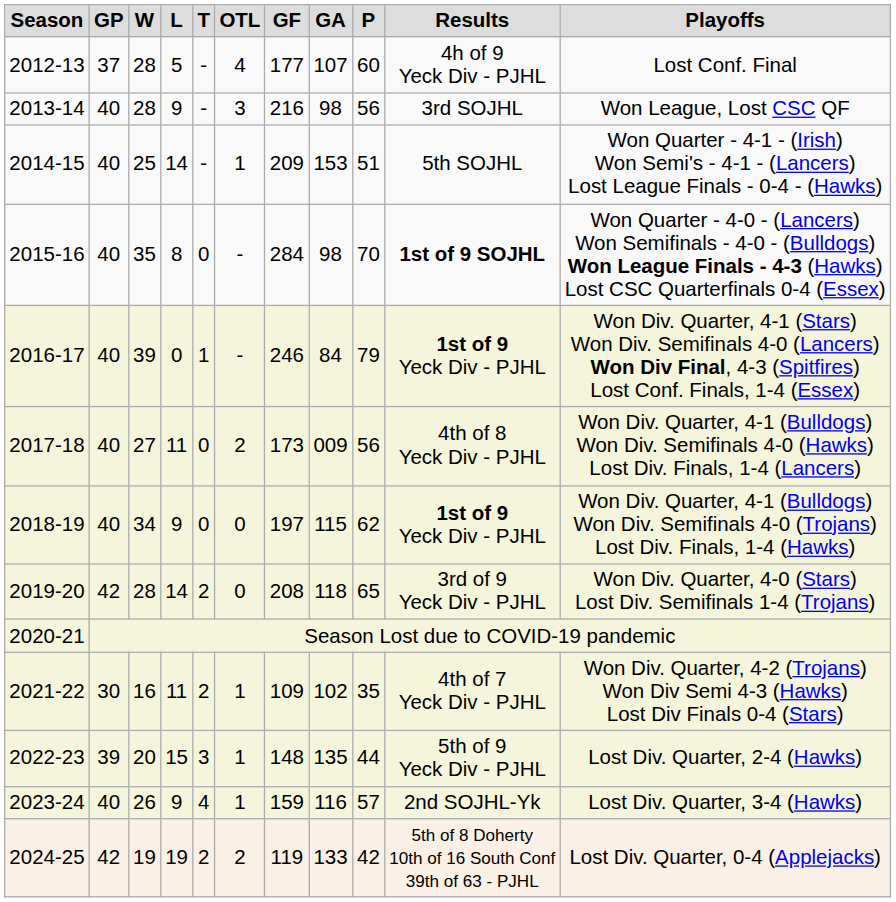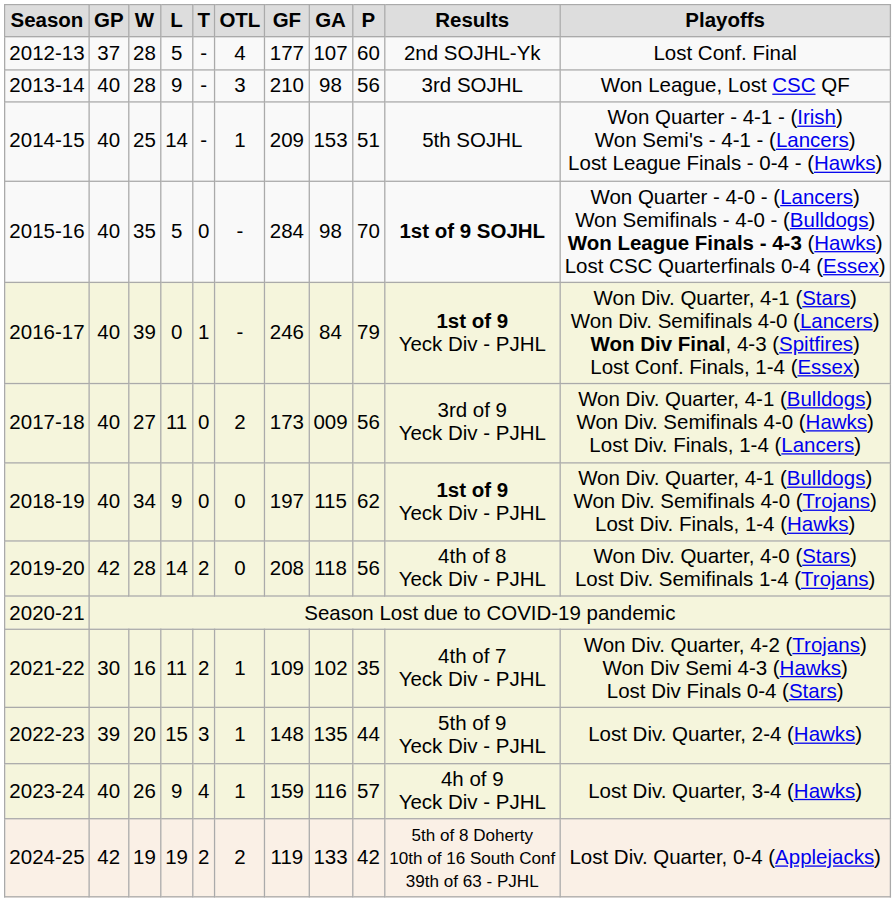 <table class="wikitable">
 <tr align="center"  bgcolor="#dddddd">
 <td><strong>Season</strong></td>
 <td><strong>GP</strong></td>
 <td><strong>W</strong></td>
 <td><strong>L</strong></td>
 <td><strong>T</strong></td>
 <td><strong>OTL</strong></td>
 <td><strong>GF</strong></td>
 <td><strong>GA</strong></td>
 <td><strong>P</strong></td>
 <td><strong>Results</strong></td>
 <td><strong>Playoffs</strong></td>
 </tr>
 <tr align="center">
 <td>2012-13</td>
 <td>37</td>
 <td>28</td>
 <td>5</td>
 <td>-</td>
 <td>4</td>
 <td>177</td>
 <td>107</td>
 <td>60</td>
-<td>4h of 9 <br>Yeck Div - PJHL</td>
+<td>2nd SOJHL-Yk</td>
 <td>Lost Conf. Final</td>
 </tr>
 <tr align="center">
 <td>2013-14</td>
 <td>40</td>
 <td>28</td>
 <td>9</td>
 <td>-</td>
 <td>3</td>
-<td>216</td>
+<td>210</td>
 <td>98</td>
 <td>56</td>
 <td>3rd SOJHL</td>
 <td>Won League, Lost <a href='#'>CSC</a> QF</td>
 </tr>
 <tr align="center">
 <td>2014-15</td>
 <td>40</td>
 <td>25</td>
 <td>14</td>
 <td>-</td>
 <td>1</td>
 <td>209</td>
 <td>153</td>
 <td>51</td>
 <td>5th SOJHL</td>
 <td>Won Quarter - 4-1 - (<a href='#'>Irish</a>)<br>Won Semi's - 4-1 - (<a href='#'>Lancers</a>)<br>Lost League Finals - 0-4 - (<a href='#'>Hawks</a>)</td>
 </tr>
 <tr align="center">
 <td>2015-16</td>
 <td>40</td>
 <td>35</td>
-<td>8</td>
+<td>5</td>
 <td>0</td>
 <td>-</td>
 <td>284</td>
 <td>98</td>
 <td>70</td>
 <td><strong>1st of 9 SOJHL</strong></td>
 <td>Won Quarter - 4-0 - (<a href='#'>Lancers</a>)<br>Won Semifinals - 4-0 - (<a href='#'>Bulldogs</a>)<br><strong>Won League Finals - 4-3</strong> (<a href='#'>Hawks</a>)<br>Lost CSC Quarterfinals 0-4 (<a href='#'>Essex</a>)</td>
 </tr>
 <tr align="center" bgcolor=beige>
 <td>2016-17</td>
 <td>40</td>
 <td>39</td>
 <td>0</td>
 <td>1</td>
 <td>-</td>
 <td>246</td>
 <td>84</td>
 <td>79</td>
 <td><strong>1st of 9</strong> <br>Yeck Div - PJHL</td>
 <td>Won Div. Quarter, 4-1 (<a href='#'>Stars</a>)<br>Won Div. Semifinals 4-0 (<a href='#'>Lancers</a>)<br><strong>Won Div Final</strong>, 4-3 (<a href='#'>Spitfires</a>)<br>Lost Conf. Finals, 1-4 (<a href='#'>Essex</a>)</td>
 </tr>
 <tr align="center" bgcolor=beige>
 <td>2017-18</td>
 <td>40</td>
 <td>27</td>
 <td>11</td>
 <td>0</td>
 <td>2</td>
 <td>173</td>
 <td>009</td>
 <td>56</td>
-<td>4th of 8 <br>Yeck Div - PJHL</td>
+<td>3rd of 9 <br>Yeck Div - PJHL</td>
 <td>Won Div. Quarter, 4-1 (<a href='#'>Bulldogs</a>)<br>Won Div. Semifinals 4-0 (<a href='#'>Hawks</a>)<br>Lost Div. Finals, 1-4 (<a href='#'>Lancers</a>)</td>
 </tr>
 <tr align="center" bgcolor=beige>
 <td>2018-19</td>
 <td>40</td>
 <td>34</td>
 <td>9</td>
 <td>0</td>
 <td>0</td>
 <td>197</td>
 <td>115</td>
 <td>62</td>
 <td><strong>1st of 9</strong> <br>Yeck Div - PJHL</td>
 <td>Won Div. Quarter, 4-1 (<a href='#'>Bulldogs</a>)<br>Won Div. Semifinals 4-0 (<a href='#'>Trojans</a>)<br>Lost Div. Finals, 1-4 (<a href='#'>Hawks</a>)</td>
 </tr>
 <tr align="center" bgcolor=beige>
 <td>2019-20</td>
 <td>42</td>
 <td>28</td>
 <td>14</td>
 <td>2</td>
 <td>0</td>
 <td>208</td>
 <td>118</td>
-<td>65</td>
-<td>3rd of 9 <br>Yeck Div - PJHL</td>
+<td>56</td>
+<td>4th of 8 <br>Yeck Div - PJHL</td>
 <td>Won Div. Quarter, 4-0 (<a href='#'>Stars</a>)<br>Lost Div. Semifinals 1-4 (<a href='#'>Trojans</a>)</td>
 </tr>
 <tr align="center" bgcolor="beige">
 <td>2020-21</td>
 <td colspan="10">Season Lost due to COVID-19 pandemic</td>
 </tr>
 <tr align="center" bgcolor=beige>
 <td>2021-22</td>
 <td>30</td>
 <td>16</td>
 <td>11</td>
 <td>2</td>
 <td>1</td>
 <td>109</td>
 <td>102</td>
 <td>35</td>
 <td>4th of 7 <br>Yeck Div - PJHL</td>
 <td>Won Div. Quarter, 4-2 (<a href='#'>Trojans</a>)<br>Won Div Semi 4-3 (<a href='#'>Hawks</a>)<br>Lost Div Finals 0-4 (<a href='#'>Stars</a>)</td>
 </tr>
 <tr align="center" bgcolor=beige>
 <td>2022-23</td>
 <td>39</td>
 <td>20</td>
 <td>15</td>
 <td>3</td>
 <td>1</td>
 <td>148</td>
 <td>135</td>
 <td>44</td>
 <td>5th of 9 <br>Yeck Div - PJHL</td>
 <td>Lost Div. Quarter, 2-4 (<a href='#'>Hawks</a>)</td>
 </tr>
 <tr align="center" bgcolor=beige>
 <td>2023-24</td>
 <td>40</td>
 <td>26</td>
 <td>9</td>
 <td>4</td>
 <td>1</td>
 <td>159</td>
 <td>116</td>
 <td>57</td>
-<td>2nd SOJHL-Yk</td>
+<td>4h of 9 <br>Yeck Div - PJHL</td>
 <td>Lost Div. Quarter, 3-4 (<a href='#'>Hawks</a>)</td>
 </tr>
 <tr align="center" bgcolor=linen>
 <td>2024-25</td>
 <td>42</td>
 <td>19</td>
 <td>19</td>
 <td>2</td>
 <td>2</td>
 <td>119</td>
 <td>133</td>
 <td>42</td>
 <td><small>5th of 8 Doherty<br>10th of 16 South Conf <br>39th of 63 - PJHL </small></td>
 <td>Lost Div. Quarter, 0-4 (<a href='#'>Applejacks</a>)</td>
 </tr>
 </table>
